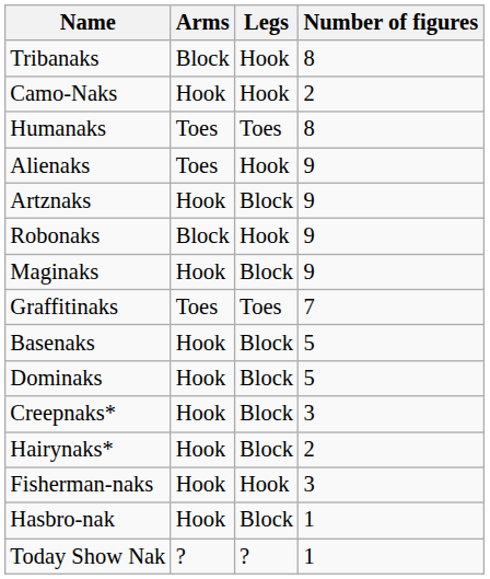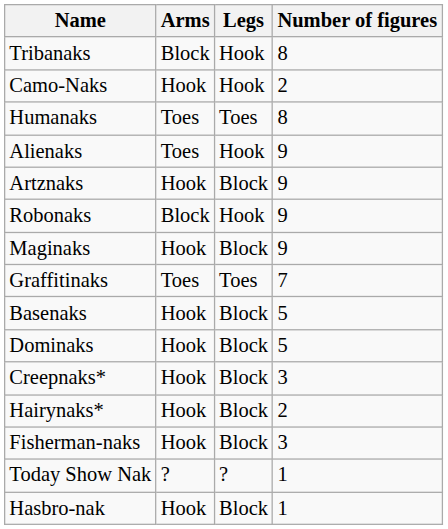 <table class="wikitable">
 <tr>
 <th>Name</th>
 <th>Arms</th>
 <th>Legs</th>
 <th>Number of figures</th>
 </tr>
 <tr>
 <td>Tribanaks</td>
 <td>Block</td>
 <td>Hook</td>
 <td>8</td>
 </tr>
 <tr>
 <td>Camo-Naks</td>
 <td>Hook</td>
 <td>Hook</td>
 <td>2</td>
 </tr>
 <tr>
 <td>Humanaks</td>
 <td>Toes</td>
 <td>Toes</td>
 <td>8</td>
 </tr>
 <tr>
 <td>Alienaks</td>
 <td>Toes</td>
 <td>Hook</td>
 <td>9</td>
 </tr>
 <tr>
 <td>Artznaks</td>
 <td>Hook</td>
 <td>Block</td>
 <td>9</td>
 </tr>
 <tr>
 <td>Robonaks</td>
 <td>Block</td>
 <td>Hook</td>
 <td>9</td>
 </tr>
 <tr>
 <td>Maginaks</td>
 <td>Hook</td>
 <td>Block</td>
 <td>9</td>
 </tr>
 <tr>
 <td>Graffitinaks</td>
 <td>Toes</td>
 <td>Toes</td>
 <td>7</td>
 </tr>
 <tr>
 <td>Basenaks</td>
 <td>Hook</td>
 <td>Block</td>
 <td>5</td>
 </tr>
 <tr>
 <td>Dominaks</td>
 <td>Hook</td>
 <td>Block</td>
 <td>5</td>
 </tr>
 <tr>
 <td>Creepnaks*</td>
 <td>Hook</td>
 <td>Block</td>
 <td>3</td>
 </tr>
 <tr>
 <td>Hairynaks*</td>
 <td>Hook</td>
 <td>Block</td>
 <td>2</td>
 </tr>
 <tr>
 <td>Fisherman-naks</td>
 <td>Hook</td>
-<td>Hook</td>
+<td>Block</td>
 <td>3</td>
+</tr>
+<tr>
+<td>Today Show Nak</td>
+<td>?</td>
+<td>?</td>
+<td>1</td>
 </tr>
 <tr>
 <td>Hasbro-nak</td>
 <td>Hook</td>
 <td>Block</td>
 <td>1</td>
 </tr>
-<tr>
-<td>Today Show Nak</td>
-<td>?</td>
-<td>?</td>
-<td>1</td>
-</tr>
 </table>
